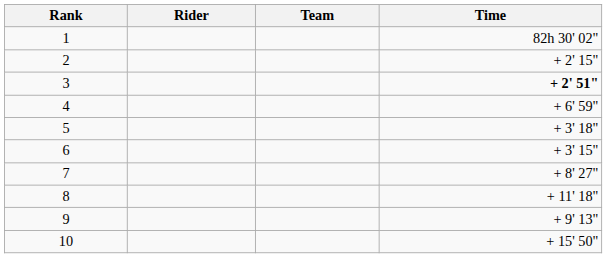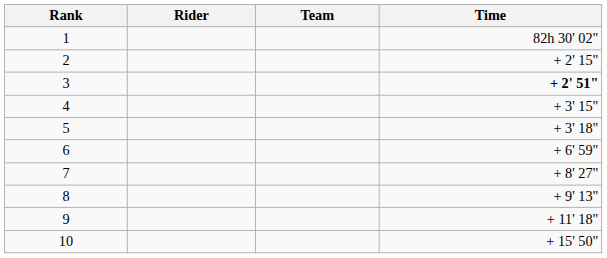 <table class="wikitable" style="width:42em;margin-bottom:0;">
 <tr>
 <th scope="col">Rank</th>
 <th scope="col">Rider</th>
 <th scope="col">Team</th>
 <th scope="col">Time</th>
 </tr>
 <tr>
 <td style="text-align:center;">1</td>
 <td>   </td>
 <td></td>
 <td style="text-align:right;">82h 30' 02"</td>
 </tr>
 <tr>
 <td style="text-align:center;">2</td>
 <td></td>
 <td></td>
 <td style="text-align:right;">+ 2' 15"</td>
 </tr>
 <tr>
 <td style="text-align:center;">3</td>
 <td></td>
 <td></td>
 <td style="text-align:right;"><strong>+ 2' 51"</strong></td>
 </tr>
 <tr>
 <td style="text-align:center;">4</td>
 <td></td>
 <td></td>
-<td style="text-align:right;">+ 6' 59"</td>
+<td style="text-align:right;">+ 3' 15"</td>
 </tr>
 <tr>
 <td style="text-align:center;">5</td>
 <td> </td>
 <td></td>
 <td style="text-align:right;">+ 3' 18"</td>
 </tr>
 <tr>
 <td style="text-align:center;">6</td>
 <td></td>
 <td></td>
-<td style="text-align:right;">+ 3' 15"</td>
+<td style="text-align:right;">+ 6' 59"</td>
 </tr>
 <tr>
 <td style="text-align:center;">7</td>
 <td></td>
 <td></td>
 <td style="text-align:right;">+ 8' 27"</td>
 </tr>
 <tr>
 <td style="text-align:center;">8</td>
 <td> </td>
 <td></td>
-<td style="text-align:right;">+ 11' 18"</td>
+<td style="text-align:right;">+ 9' 13"</td>
 </tr>
 <tr>
 <td style="text-align:center;">9</td>
 <td></td>
 <td></td>
-<td style="text-align:right;">+ 9' 13"</td>
+<td style="text-align:right;">+ 11' 18"</td>
 </tr>
 <tr>
 <td style="text-align:center;">10</td>
 <td></td>
 <td></td>
 <td style="text-align:right;">+ 15' 50"</td>
 </tr>
 </table>
